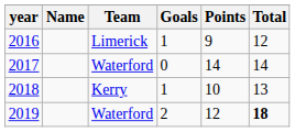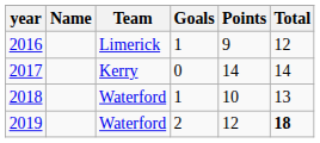 <table class="wikitable sortable">
 <tr>
 </tr>
 <tr>
 <th>year</th>
 <th>Name</th>
 <th>Team</th>
 <th>Goals</th>
 <th>Points</th>
 <th>Total</th>
 </tr>
 <tr>
 <td><a href='#'>2016</a></td>
 <td></td>
 <td><a href='#'>Limerick</a></td>
 <td>1</td>
 <td>9</td>
 <td>12</td>
 </tr>
 <tr>
 <td><a href='#'>2017</a></td>
 <td></td>
-<td><a href='#'>Waterford</a></td>
+<td><a href='#'>Kerry</a></td>
 <td>0</td>
 <td>14</td>
 <td>14</td>
 </tr>
 <tr>
 <td><a href='#'>2018</a></td>
 <td></td>
-<td><a href='#'>Kerry</a></td>
+<td><a href='#'>Waterford</a></td>
 <td>1</td>
 <td>10</td>
 <td>13</td>
 </tr>
 <tr>
 <td><a href='#'>2019</a></td>
 <td></td>
 <td><a href='#'>Waterford</a></td>
 <td>2</td>
 <td>12</td>
 <td><strong>18</strong></td>
 </tr>
 </table>
